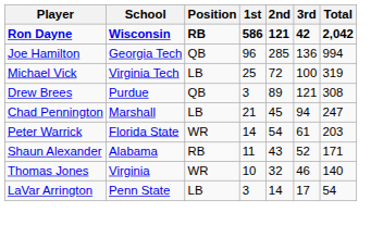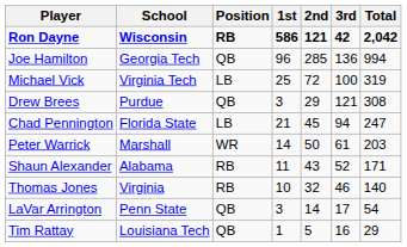 <table class="wikitable">
 <tr>
 <th>Player</th>
 <th>School</th>
 <th>Position</th>
 <th>1st</th>
 <th>2nd</th>
 <th>3rd</th>
 <th>Total</th>
 </tr>
 <tr>
 <td><strong><a href='#'>Ron Dayne</a></strong></td>
 <td><strong><a href='#'>Wisconsin</a></strong></td>
 <td><strong>RB</strong></td>
 <td><strong>586</strong></td>
 <td><strong>121</strong></td>
 <td><strong>42</strong></td>
 <td><strong>2,042</strong></td>
 </tr>
 <tr>
 <td><a href='#'>Joe Hamilton</a></td>
 <td><a href='#'>Georgia Tech</a></td>
 <td>QB</td>
 <td>96</td>
 <td>285</td>
 <td>136</td>
 <td>994</td>
 </tr>
 <tr>
 <td><a href='#'>Michael Vick</a></td>
 <td><a href='#'>Virginia Tech</a></td>
 <td>LB</td>
 <td>25</td>
 <td>72</td>
 <td>100</td>
 <td>319</td>
 </tr>
 <tr>
 <td><a href='#'>Drew Brees</a></td>
 <td><a href='#'>Purdue</a></td>
 <td>QB</td>
 <td>3</td>
-<td>89</td>
+<td>29</td>
 <td>121</td>
 <td>308</td>
 </tr>
 <tr>
 <td><a href='#'>Chad Pennington</a></td>
-<td><a href='#'>Marshall</a></td>
+<td><a href='#'>Florida State</a></td>
 <td>LB</td>
 <td>21</td>
 <td>45</td>
 <td>94</td>
 <td>247</td>
 </tr>
 <tr>
 <td><a href='#'>Peter Warrick</a></td>
-<td><a href='#'>Florida State</a></td>
+<td><a href='#'>Marshall</a></td>
 <td>WR</td>
 <td>14</td>
-<td>54</td>
+<td>50</td>
 <td>61</td>
 <td>203</td>
 </tr>
 <tr>
 <td><a href='#'>Shaun Alexander</a></td>
 <td><a href='#'>Alabama</a></td>
 <td>RB</td>
 <td>11</td>
 <td>43</td>
 <td>52</td>
 <td>171</td>
 </tr>
 <tr>
 <td><a href='#'>Thomas Jones</a></td>
 <td><a href='#'>Virginia</a></td>
-<td>WR</td>
+<td>RB</td>
 <td>10</td>
 <td>32</td>
 <td>46</td>
 <td>140</td>
 </tr>
 <tr>
 <td><a href='#'>LaVar Arrington</a></td>
 <td><a href='#'>Penn State</a></td>
-<td>LB</td>
+<td>QB</td>
 <td>3</td>
 <td>14</td>
 <td>17</td>
 <td>54</td>
 </tr>
+<tr>
+<td><a href='#'>Tim Rattay</a></td>
+<td><a href='#'>Louisiana Tech</a></td>
+<td>QB</td>
+<td>1</td>
+<td>5</td>
+<td>16</td>
+<td>29</td>
+</tr>
 </table>
